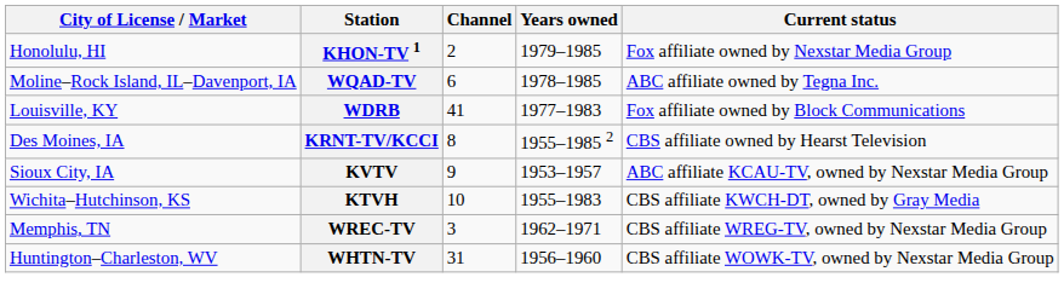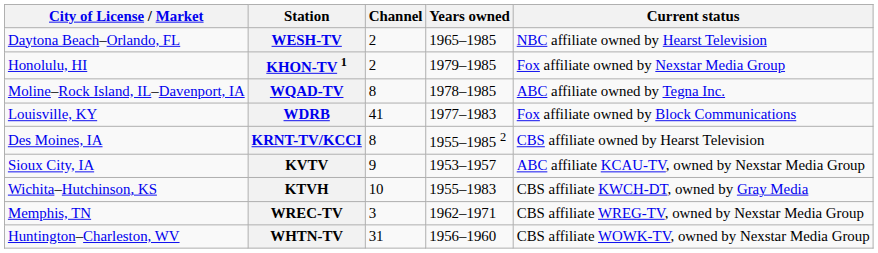 <table class="wikitable">
 <tr>
 <th><a href='#'>City of License</a> / <a href='#'>Market</a></th>
 <th>Station</th>
 <th>Channel</th>
 <th>Years owned</th>
 <th>Current status</th>
+</tr>
+<tr>
+<td><a href='#'>Daytona Beach</a>–<a href='#'>Orlando, FL</a></td>
+<th><a href='#'>WESH-TV</a></th>
+<td>2</td>
+<td>1965–1985</td>
+<td><a href='#'>NBC</a> affiliate owned by <a href='#'>Hearst Television</a></td>
 </tr>
 <tr>
 <td><a href='#'>Honolulu, HI</a></td>
 <th><a href='#'>KHON-TV</a> <sup>1</sup></th>
 <td>2</td>
 <td>1979–1985</td>
 <td><a href='#'>Fox</a> affiliate owned by <a href='#'>Nexstar Media Group</a></td>
 </tr>
 <tr>
 <td><a href='#'>Moline</a>–<a href='#'>Rock Island, IL</a>–<a href='#'>Davenport, IA</a></td>
 <th><a href='#'>WQAD-TV</a></th>
-<td>6</td>
+<td>8</td>
 <td>1978–1985</td>
 <td><a href='#'>ABC</a> affiliate owned by <a href='#'>Tegna Inc.</a></td>
 </tr>
 <tr>
 <td><a href='#'>Louisville, KY</a></td>
 <th><a href='#'>WDRB</a></th>
 <td>41</td>
 <td>1977–1983</td>
 <td><a href='#'>Fox</a> affiliate owned by <a href='#'>Block Communications</a></td>
 </tr>
 <tr>
 <td><a href='#'>Des Moines, IA</a></td>
 <th><a href='#'>KRNT-TV/KCCI</a></th>
 <td>8</td>
 <td>1955–1985 <sup>2</sup></td>
 <td><a href='#'>CBS</a> affiliate owned by Hearst Television</td>
 </tr>
 <tr>
 <td><a href='#'>Sioux City, IA</a></td>
 <th>KVTV</th>
 <td>9</td>
 <td>1953–1957</td>
 <td><a href='#'>ABC</a> affiliate <a href='#'>KCAU-TV</a>, owned by Nexstar Media Group</td>
 </tr>
 <tr>
 <td><a href='#'>Wichita</a>–<a href='#'>Hutchinson, KS</a></td>
 <th>KTVH</th>
 <td>10</td>
 <td>1955–1983</td>
 <td>CBS affiliate <a href='#'>KWCH-DT</a>, owned by <a href='#'>Gray Media</a></td>
 </tr>
 <tr>
 <td><a href='#'>Memphis, TN</a></td>
 <th>WREC-TV</th>
 <td>3</td>
 <td>1962–1971</td>
 <td>CBS affiliate <a href='#'>WREG-TV</a>, owned by Nexstar Media Group</td>
 </tr>
 <tr>
 <td><a href='#'>Huntington</a>–<a href='#'>Charleston, WV</a></td>
 <th>WHTN-TV</th>
 <td>31</td>
 <td>1956–1960</td>
 <td>CBS affiliate <a href='#'>WOWK-TV</a>, owned by Nexstar Media Group</td>
 </tr>
 </table>
